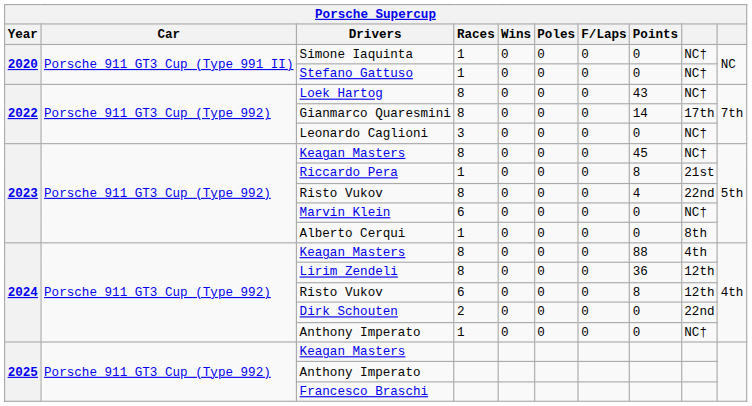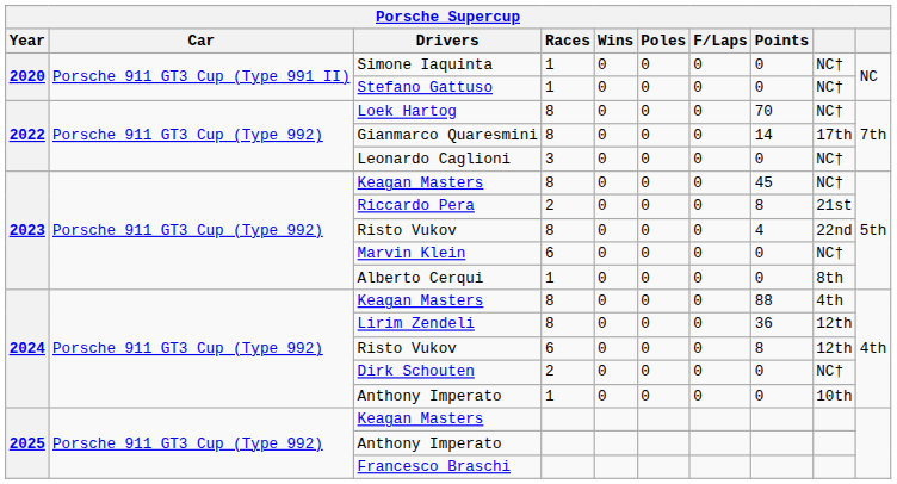 <table class="wikitable" style="font-size:85%">
 <tr>
 <th colspan="10" align="center"><a href='#'>Porsche Supercup</a></th>
 </tr>
 <tr>
 <th>Year</th>
 <th>Car</th>
 <th>Drivers</th>
 <th>Races</th>
 <th>Wins</th>
 <th>Poles</th>
 <th>F/Laps</th>
 <th>Points</th>
 <th></th>
 <th></th>
 </tr>
 <tr>
 <th rowspan="2"><a href='#'>2020</a></th>
 <td rowspan="2"><a href='#'>Porsche 911 GT3 Cup (Type 991 II)</a></td>
 <td> Simone Iaquinta</td>
 <td>1</td>
 <td>0</td>
 <td>0</td>
 <td>0</td>
 <td>0</td>
 <td>NC†</td>
 <td rowspan="2">NC</td>
 </tr>
 <tr>
 <td> <a href='#'>Stefano Gattuso</a></td>
 <td>1</td>
 <td>0</td>
 <td>0</td>
 <td>0</td>
 <td>0</td>
 <td>NC†</td>
 </tr>
 <tr>
 <th rowspan="3"><a href='#'>2022</a></th>
 <td rowspan="3"><a href='#'>Porsche 911 GT3 Cup (Type 992)</a></td>
 <td> <a href='#'>Loek Hartog</a></td>
 <td>8</td>
 <td>0</td>
 <td>0</td>
 <td>0</td>
-<td>43</td>
+<td>70</td>
 <td>NC†</td>
 <td rowspan="3">7th</td>
 </tr>
 <tr>
 <td> Gianmarco Quaresmini</td>
 <td>8</td>
 <td>0</td>
 <td>0</td>
 <td>0</td>
 <td>14</td>
 <td>17th</td>
 </tr>
 <tr>
 <td> Leonardo Caglioni</td>
 <td>3</td>
 <td>0</td>
 <td>0</td>
 <td>0</td>
 <td>0</td>
 <td>NC†</td>
 </tr>
 <tr>
 <th rowspan="5"><a href='#'>2023</a></th>
 <td rowspan="5"><a href='#'>Porsche 911 GT3 Cup (Type 992)</a></td>
 <td> <a href='#'>Keagan Masters</a></td>
 <td>8</td>
 <td>0</td>
 <td>0</td>
 <td>0</td>
 <td>45</td>
 <td>NC†</td>
 <td rowspan="5">5th</td>
 </tr>
 <tr>
 <td> <a href='#'>Riccardo Pera</a></td>
-<td>1</td>
+<td>2</td>
 <td>0</td>
 <td>0</td>
 <td>0</td>
 <td>8</td>
 <td>21st</td>
 </tr>
 <tr>
 <td> Risto Vukov</td>
 <td>8</td>
 <td>0</td>
 <td>0</td>
 <td>0</td>
 <td>4</td>
 <td>22nd</td>
 </tr>
 <tr>
 <td> <a href='#'>Marvin Klein</a></td>
 <td>6</td>
 <td>0</td>
 <td>0</td>
 <td>0</td>
 <td>0</td>
 <td>NC†</td>
 </tr>
 <tr>
 <td> Alberto Cerqui</td>
 <td>1</td>
 <td>0</td>
 <td>0</td>
 <td>0</td>
 <td>0</td>
 <td>8th</td>
 </tr>
 <tr>
 <th rowspan="5"><a href='#'>2024</a></th>
 <td rowspan="5"><a href='#'>Porsche 911 GT3 Cup (Type 992)</a></td>
 <td> <a href='#'>Keagan Masters</a></td>
 <td>8</td>
 <td>0</td>
 <td>0</td>
 <td>0</td>
 <td>88</td>
 <td>4th</td>
 <td rowspan="5">4th</td>
 </tr>
 <tr>
 <td> <a href='#'>Lirim Zendeli</a></td>
 <td>8</td>
 <td>0</td>
 <td>0</td>
 <td>0</td>
 <td>36</td>
 <td>12th</td>
 </tr>
 <tr>
 <td> Risto Vukov</td>
 <td>6</td>
 <td>0</td>
 <td>0</td>
 <td>0</td>
 <td>8</td>
 <td>12th</td>
 </tr>
 <tr>
 <td> <a href='#'>Dirk Schouten</a></td>
 <td>2</td>
 <td>0</td>
 <td>0</td>
 <td>0</td>
 <td>0</td>
-<td>22nd</td>
+<td>NC†</td>
 </tr>
 <tr>
 <td> Anthony Imperato</td>
 <td>1</td>
 <td>0</td>
 <td>0</td>
 <td>0</td>
 <td>0</td>
-<td>NC†</td>
+<td>10th</td>
 </tr>
 <tr>
 <th rowspan="3"><a href='#'>2025</a></th>
 <td rowspan="3"><a href='#'>Porsche 911 GT3 Cup (Type 992)</a></td>
 <td> <a href='#'>Keagan Masters</a></td>
 <td></td>
 <td></td>
 <td></td>
 <td></td>
 <td></td>
 <td></td>
 <td rowspan="3"></td>
 </tr>
 <tr>
 <td> Anthony Imperato</td>
 <td></td>
 <td></td>
 <td></td>
 <td></td>
 <td></td>
 <td></td>
 </tr>
 <tr>
 <td> <a href='#'>Francesco Braschi</a></td>
 <td></td>
 <td></td>
 <td></td>
 <td></td>
 <td></td>
 <td></td>
 </tr>
 </table>
